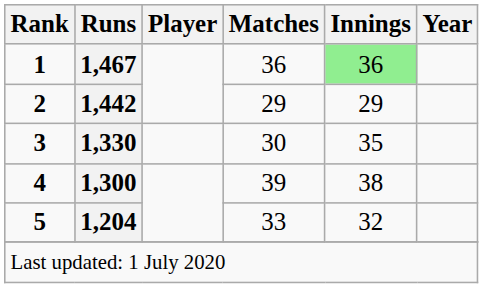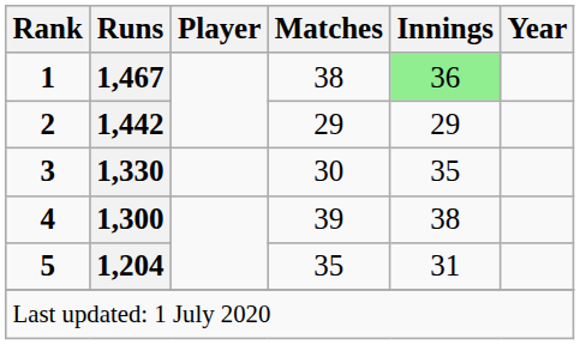 <table class="wikitable plainrowheaders sortable">
 <tr>
 <th scope=col>Rank</th>
 <th scope=col>Runs</th>
 <th scope=col>Player</th>
 <th scope=col>Matches</th>
 <th scope=col>Innings</th>
 <th scope=col>Year</th>
 </tr>
 <tr>
 <td align=center><strong>1</strong></td>
 <th scope=row style="text-align:center;">1,467</th>
 <td rowspan=2></td>
-<td align=center>36</td>
+<td align=center>38</td>
 <td align=center style="background: lightgreen;">36</td>
 <td></td>
 </tr>
 <tr>
 <td align=center><strong>2</strong></td>
 <th scope=row style=text-align:center;>1,442</th>
 <td align=center>29</td>
 <td align=center>29</td>
 <td></td>
 </tr>
 <tr>
 <td align=center><strong>3</strong></td>
 <th scope=row style=text-align:center;>1,330</th>
 <td></td>
 <td align=center>30</td>
 <td align=center>35</td>
 <td></td>
 </tr>
 <tr>
 <td align=center><strong>4</strong></td>
 <th scope=row style=text-align:center;>1,300</th>
 <td rowspan=2></td>
 <td align=center>39</td>
 <td align=center>38</td>
 <td></td>
 </tr>
 <tr>
 <td align=center><strong>5</strong></td>
 <th scope=row style=text-align:center;>1,204</th>
-<td align=center>33</td>
-<td align=center>32</td>
+<td align=center>35</td>
+<td align=center>31</td>
 <td></td>
 </tr>
 <tr>
 </tr>
 <tr class=sortbottom>
 <td colspan=6><small>Last updated: 1 July 2020</small></td>
 </tr>
 </table>
